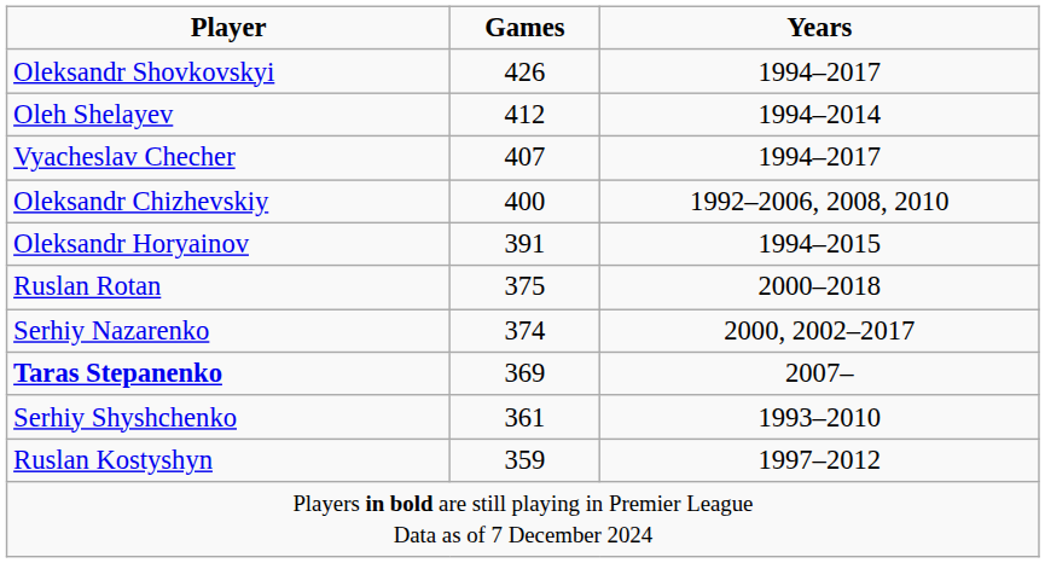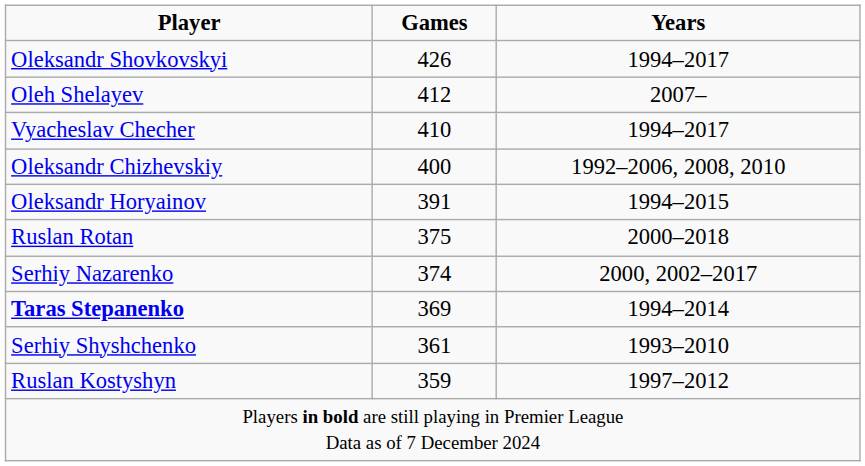 <table class="wikitable" style="text-align:center;margin-left:1em;float:right;width:48%;">
 <tr>
 <td align="center"><strong>Player</strong></td>
 <td align="center"><strong>Games</strong></td>
 <td align="center"><strong>Years</strong></td>
 </tr>
 <tr>
 <td style="text-align:left;"> <a href='#'>Oleksandr Shovkovskyi</a></td>
 <td align="center">426</td>
 <td align="center">1994–2017</td>
 </tr>
 <tr>
 <td style="text-align:left;"> <a href='#'>Oleh Shelayev</a></td>
 <td align="center">412</td>
-<td align="center">1994–2014</td>
+<td align="center">2007–</td>
 </tr>
 <tr>
 <td style="text-align:left;"> <a href='#'>Vyacheslav Checher</a></td>
-<td align="center">407</td>
+<td align="center">410</td>
 <td align="center">1994–2017</td>
 </tr>
 <tr>
 <td style="text-align:left;"> <a href='#'>Oleksandr Chizhevskiy</a></td>
 <td align="center">400</td>
 <td align="center">1992–2006, 2008, 2010</td>
 </tr>
 <tr>
 <td style="text-align:left;"> <a href='#'>Oleksandr Horyainov</a></td>
 <td align="center">391</td>
 <td align="center">1994–2015</td>
 </tr>
 <tr>
 <td style="text-align:left;"> <a href='#'>Ruslan Rotan</a></td>
 <td align="center">375</td>
 <td align="center">2000–2018</td>
 </tr>
 <tr>
 <td style="text-align:left;"> <a href='#'>Serhiy Nazarenko</a></td>
 <td align="center">374</td>
 <td align="center">2000, 2002–2017</td>
 </tr>
 <tr>
 <td style="text-align:left;"> <strong><a href='#'>Taras Stepanenko</a></strong></td>
 <td align="center">369</td>
-<td align="center">2007–</td>
+<td align="center">1994–2014</td>
 </tr>
 <tr>
 <td style="text-align:left;"> <a href='#'>Serhiy Shyshchenko</a></td>
 <td align="center">361</td>
 <td align="center">1993–2010</td>
 </tr>
 <tr>
 <td style="text-align:left;"> <a href='#'>Ruslan Kostyshyn</a></td>
 <td align="center">359</td>
 <td align="center">1997–2012</td>
 </tr>
 <tr>
 <td colspan="4"><small>Players <strong>in bold</strong> are still playing in Premier League</small><br><small>Data as of 7 December 2024</small></td>
 </tr>
 </table>
